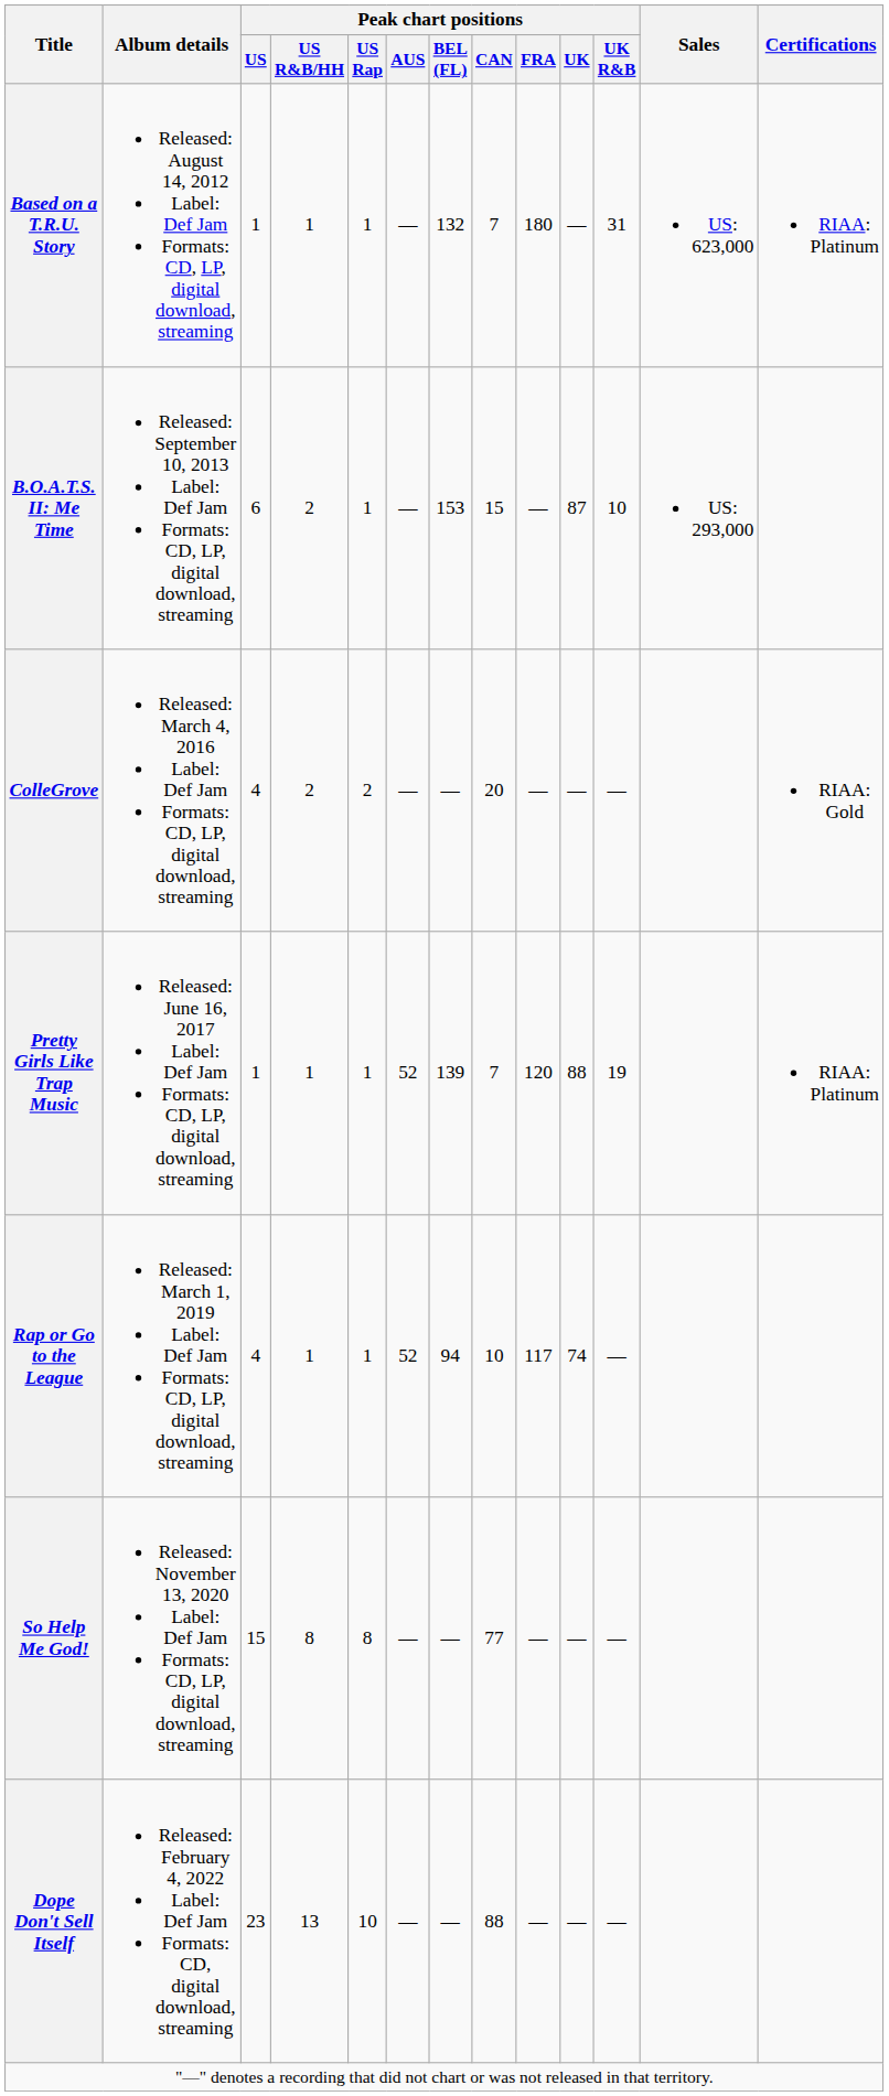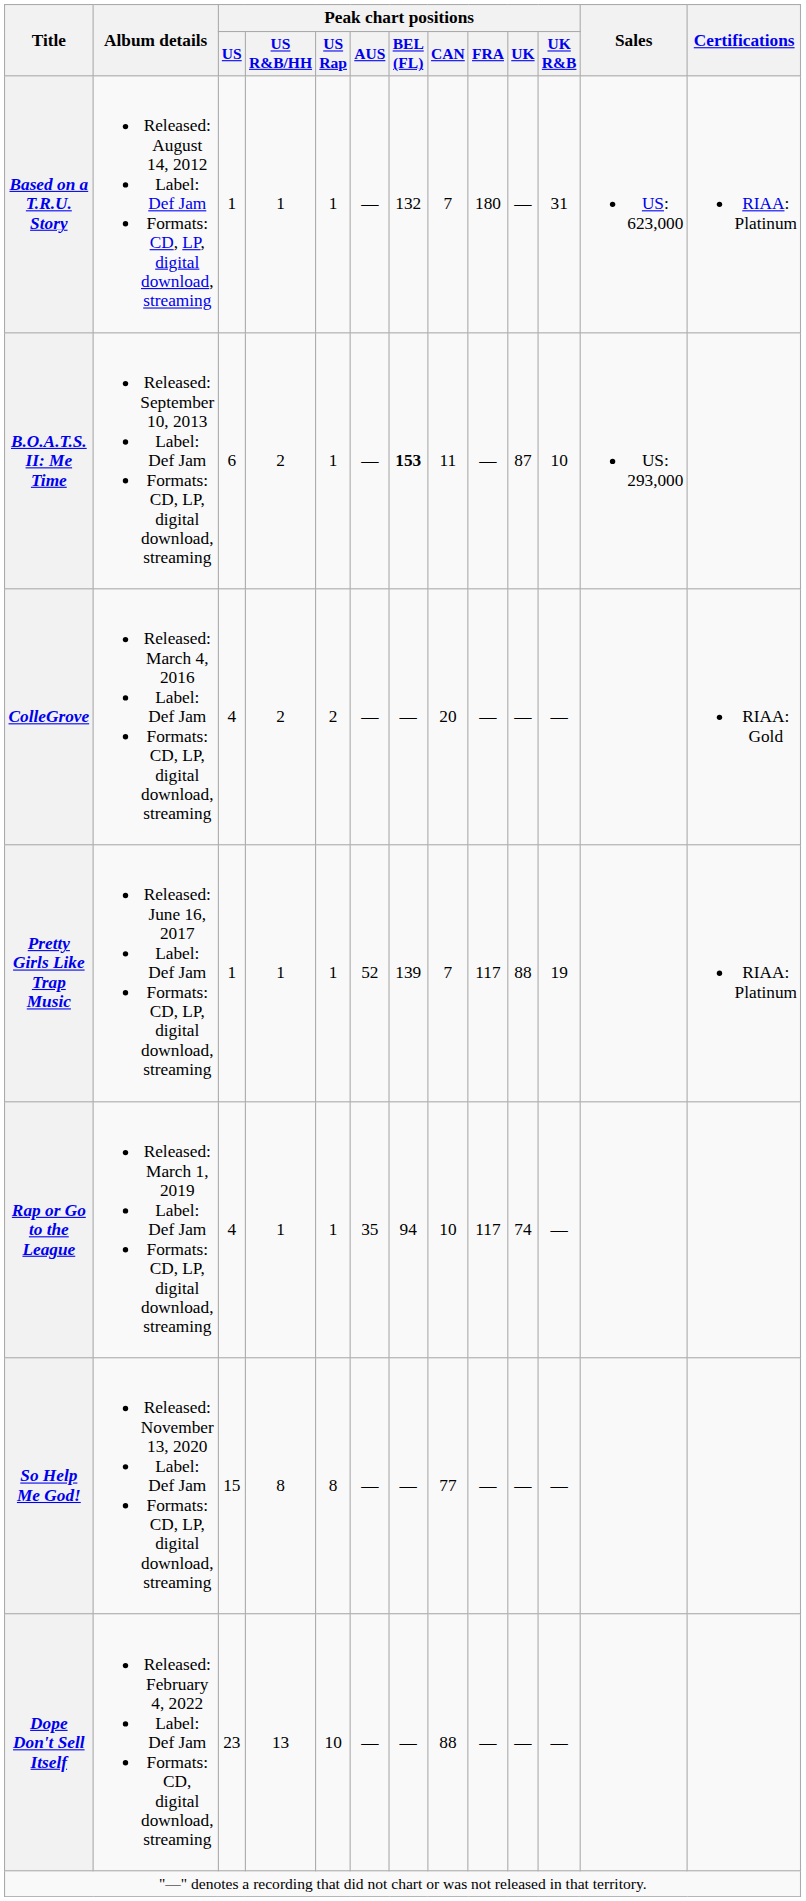 <table class="wikitable plainrowheaders" style="text-align:center;">
 <tr>
 <th scope="col" rowspan="2" style="width:16em;">Title</th>
 <th scope="col" rowspan="2" style="width:19em;">Album details</th>
 <th scope="col" colspan="9">Peak chart positions</th>
 <th scope="col" rowspan="2" style="width:11em;">Sales</th>
 <th scope="col" rowspan="2" style="width:12em;"><a href='#'>Certifications</a></th>
 </tr>
 <tr>
 <th scope="col" style="width:2.9em;font-size:90%;"><a href='#'>US</a><br></th>
 <th scope="col" style="width:2.9em;font-size:90%;"><a href='#'>US<br>R&B/HH</a><br></th>
 <th scope="col" style="width:2.9em;font-size:90%;"><a href='#'>US<br>Rap</a><br></th>
 <th scope="col" style="width:2.9em;font-size:90%;"><a href='#'>AUS</a><br></th>
 <th scope="col" style="width:2.9em;font-size:90%;"><a href='#'>BEL<br>(FL)</a><br></th>
 <th scope="col" style="width:2.9em;font-size:90%;"><a href='#'>CAN</a><br></th>
 <th scope="col" style="width:2.9em;font-size:90%;"><a href='#'>FRA</a><br></th>
 <th scope="col" style="width:2.9em;font-size:90%;"><a href='#'>UK</a><br></th>
 <th scope="col" style="width:2.9em;font-size:90%;"><a href='#'>UK<br>R&B</a><br></th>
 </tr>
 <tr>
 <th scope="row"><em><a href='#'>Based on a T.R.U. Story</a></em></th>
 <td><br><ul><li>Released: August 14, 2012</li><li>Label: <a href='#'>Def Jam</a></li><li>Formats: <a href='#'>CD</a>, <a href='#'>LP</a>, <a href='#'>digital download</a>, <a href='#'>streaming</a></li></ul></td>
 <td>1</td>
 <td>1</td>
 <td>1</td>
 <td>—</td>
 <td>132</td>
 <td>7</td>
 <td>180</td>
 <td>—</td>
 <td>31</td>
 <td><br><ul><li><a href='#'>US</a>: 623,000</li></ul></td>
 <td><br><ul><li><a href='#'>RIAA</a>: Platinum</li></ul></td>
 </tr>
 <tr>
 <th scope="row"><em><a href='#'>B.O.A.T.S. II: Me Time</a></em></th>
 <td><br><ul><li>Released: September 10, 2013</li><li>Label: Def Jam</li><li>Formats: CD, LP, digital download, streaming</li></ul></td>
 <td>6</td>
 <td>2</td>
 <td>1</td>
 <td>—</td>
-<td>153</td>
-<td>15</td>
+<td><strong>153</strong></td>
+<td>11</td>
 <td>—</td>
 <td>87</td>
 <td>10</td>
 <td><br><ul><li>US: 293,000</li></ul></td>
 <td></td>
 </tr>
 <tr>
 <th scope="row"><em><a href='#'>ColleGrove</a></em></th>
 <td><br><ul><li>Released: March 4, 2016</li><li>Label: Def Jam</li><li>Formats: CD, LP, digital download, streaming</li></ul></td>
 <td>4</td>
 <td>2</td>
 <td>2</td>
 <td>—</td>
 <td>—</td>
 <td>20</td>
 <td>—</td>
 <td>—</td>
 <td>—</td>
 <td></td>
 <td><br><ul><li>RIAA: Gold</li></ul></td>
 </tr>
 <tr>
 <th scope="row"><em><a href='#'>Pretty Girls Like Trap Music</a></em></th>
 <td><br><ul><li>Released: June 16, 2017</li><li>Label: Def Jam</li><li>Formats: CD, LP, digital download, streaming</li></ul></td>
 <td>1</td>
 <td>1</td>
 <td>1</td>
 <td>52</td>
 <td>139</td>
 <td>7</td>
-<td>120</td>
+<td>117</td>
 <td>88</td>
 <td>19</td>
 <td></td>
 <td><br><ul><li>RIAA: Platinum</li></ul></td>
 </tr>
 <tr>
 <th scope="row"><em><a href='#'>Rap or Go to the League</a></em></th>
 <td><br><ul><li>Released: March 1, 2019</li><li>Label: Def Jam</li><li>Formats: CD, LP, digital download, streaming</li></ul></td>
 <td>4</td>
 <td>1</td>
 <td>1</td>
-<td>52</td>
+<td>35</td>
 <td>94</td>
 <td>10</td>
 <td>117</td>
 <td>74</td>
 <td>—</td>
 <td></td>
 <td></td>
 </tr>
 <tr>
 <th scope="row"><em><a href='#'>So Help Me God!</a></em></th>
 <td><br><ul><li>Released: November 13, 2020</li><li>Label: Def Jam</li><li>Formats: CD, LP, digital download, streaming</li></ul></td>
 <td>15</td>
 <td>8</td>
 <td>8</td>
 <td>—</td>
 <td>—</td>
 <td>77</td>
 <td>—</td>
 <td>—</td>
 <td>—</td>
 <td></td>
 <td></td>
 </tr>
 <tr>
 <th scope="row"><em><a href='#'>Dope Don't Sell Itself</a></em></th>
 <td><br><ul><li>Released: February 4, 2022</li><li>Label: Def Jam</li><li>Formats: CD, digital download, streaming</li></ul></td>
 <td>23</td>
 <td>13</td>
 <td>10</td>
 <td>—</td>
 <td>—</td>
 <td>88</td>
 <td>—</td>
 <td>—</td>
 <td>—</td>
 <td></td>
 <td></td>
 </tr>
 <tr>
 <td colspan="15" style="font-size:90%">"—" denotes a recording that did not chart or was not released in that territory.</td>
 </tr>
 </table>
